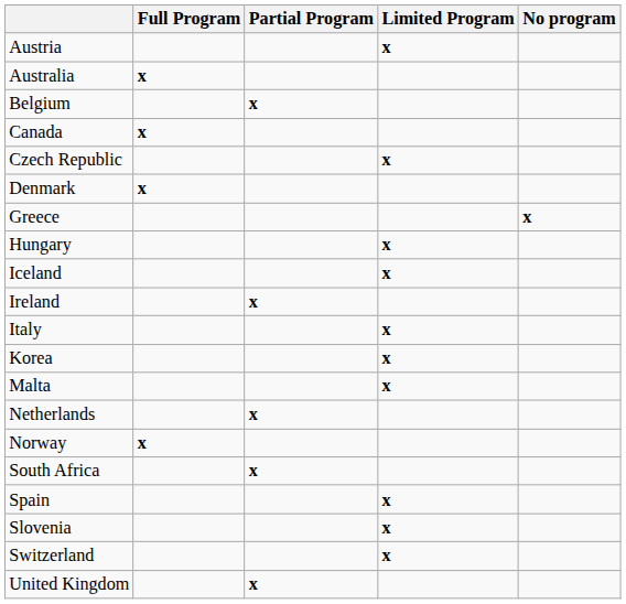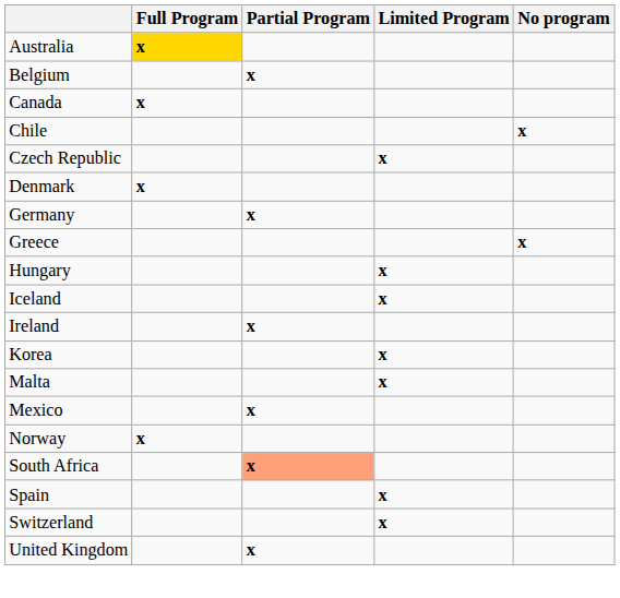 <table class="wikitable">
 <tr>
 <th></th>
 <th>Full Program</th>
 <th>Partial Program</th>
 <th>Limited Program</th>
 <th>No program</th>
 </tr>
 <tr>
-<td>Austria</td>
-<td></td>
-<td></td>
-<td><strong>x</strong></td>
-<td></td>
-</tr>
-<tr>
 <td>Australia</td>
-<td><strong>x</strong></td>
+<td style="background: gold;"><strong>x</strong></td>
 <td></td>
 <td></td>
 <td></td>
 </tr>
 <tr>
 <td>Belgium</td>
 <td></td>
 <td><strong>x</strong></td>
 <td></td>
 <td></td>
 </tr>
 <tr>
 <td>Canada</td>
 <td><strong>x</strong></td>
 <td></td>
 <td></td>
 <td></td>
 </tr>
 <tr>
+<td>Chile</td>
+<td></td>
+<td></td>
+<td></td>
+<td><strong>x</strong></td>
+</tr>
+<tr>
 <td>Czech Republic</td>
 <td></td>
 <td></td>
 <td><strong>x</strong></td>
 <td></td>
 </tr>
 <tr>
 <td>Denmark</td>
 <td><strong>x</strong></td>
 <td></td>
+<td></td>
+<td></td>
+</tr>
+<tr>
+<td>Germany</td>
+<td></td>
+<td><strong>x</strong></td>
 <td></td>
 <td></td>
 </tr>
 <tr>
 <td>Greece</td>
 <td></td>
 <td></td>
 <td></td>
 <td><strong>x</strong></td>
 </tr>
 <tr>
 <td>Hungary</td>
 <td></td>
 <td></td>
 <td><strong>x</strong></td>
 <td></td>
 </tr>
 <tr>
 <td>Iceland</td>
 <td></td>
 <td></td>
 <td><strong>x</strong></td>
 <td></td>
 </tr>
 <tr>
 <td>Ireland</td>
 <td></td>
 <td><strong>x</strong></td>
 <td></td>
 <td></td>
 </tr>
 <tr>
-<td>Italy</td>
-<td></td>
-<td></td>
-<td><strong>x</strong></td>
-<td></td>
-</tr>
-<tr>
 <td>Korea</td>
 <td></td>
 <td></td>
 <td><strong>x</strong></td>
 <td></td>
 </tr>
 <tr>
 <td>Malta</td>
 <td></td>
 <td></td>
 <td><strong>x</strong></td>
 <td></td>
 </tr>
 <tr>
-<td>Netherlands</td>
+<td>Mexico</td>
 <td></td>
 <td><strong>x</strong></td>
 <td></td>
 <td></td>
 </tr>
 <tr>
 <td>Norway</td>
 <td><strong>x</strong></td>
 <td></td>
 <td></td>
 <td></td>
 </tr>
 <tr>
 <td>South Africa</td>
 <td></td>
-<td><strong>x</strong></td>
+<td style="background: lightsalmon;"><strong>x</strong></td>
 <td></td>
 <td></td>
 </tr>
 <tr>
 <td>Spain</td>
-<td></td>
-<td></td>
-<td><strong>x</strong></td>
-<td></td>
-</tr>
-<tr>
-<td>Slovenia</td>
 <td></td>
 <td></td>
 <td><strong>x</strong></td>
 <td></td>
 </tr>
 <tr>
 <td>Switzerland</td>
 <td></td>
 <td></td>
 <td><strong>x</strong></td>
 <td></td>
 </tr>
 <tr>
 <td>United Kingdom</td>
 <td></td>
 <td><strong>x</strong></td>
 <td></td>
 <td></td>
 </tr>
 </table>
